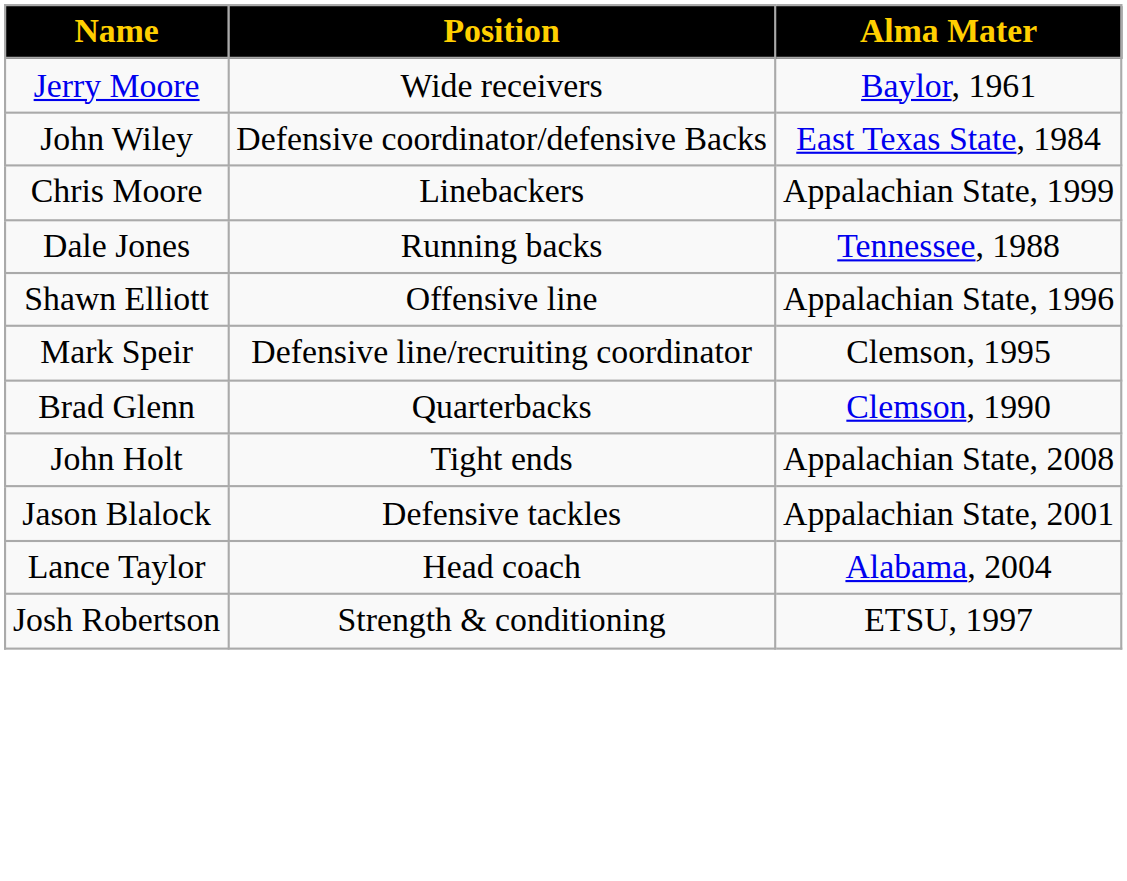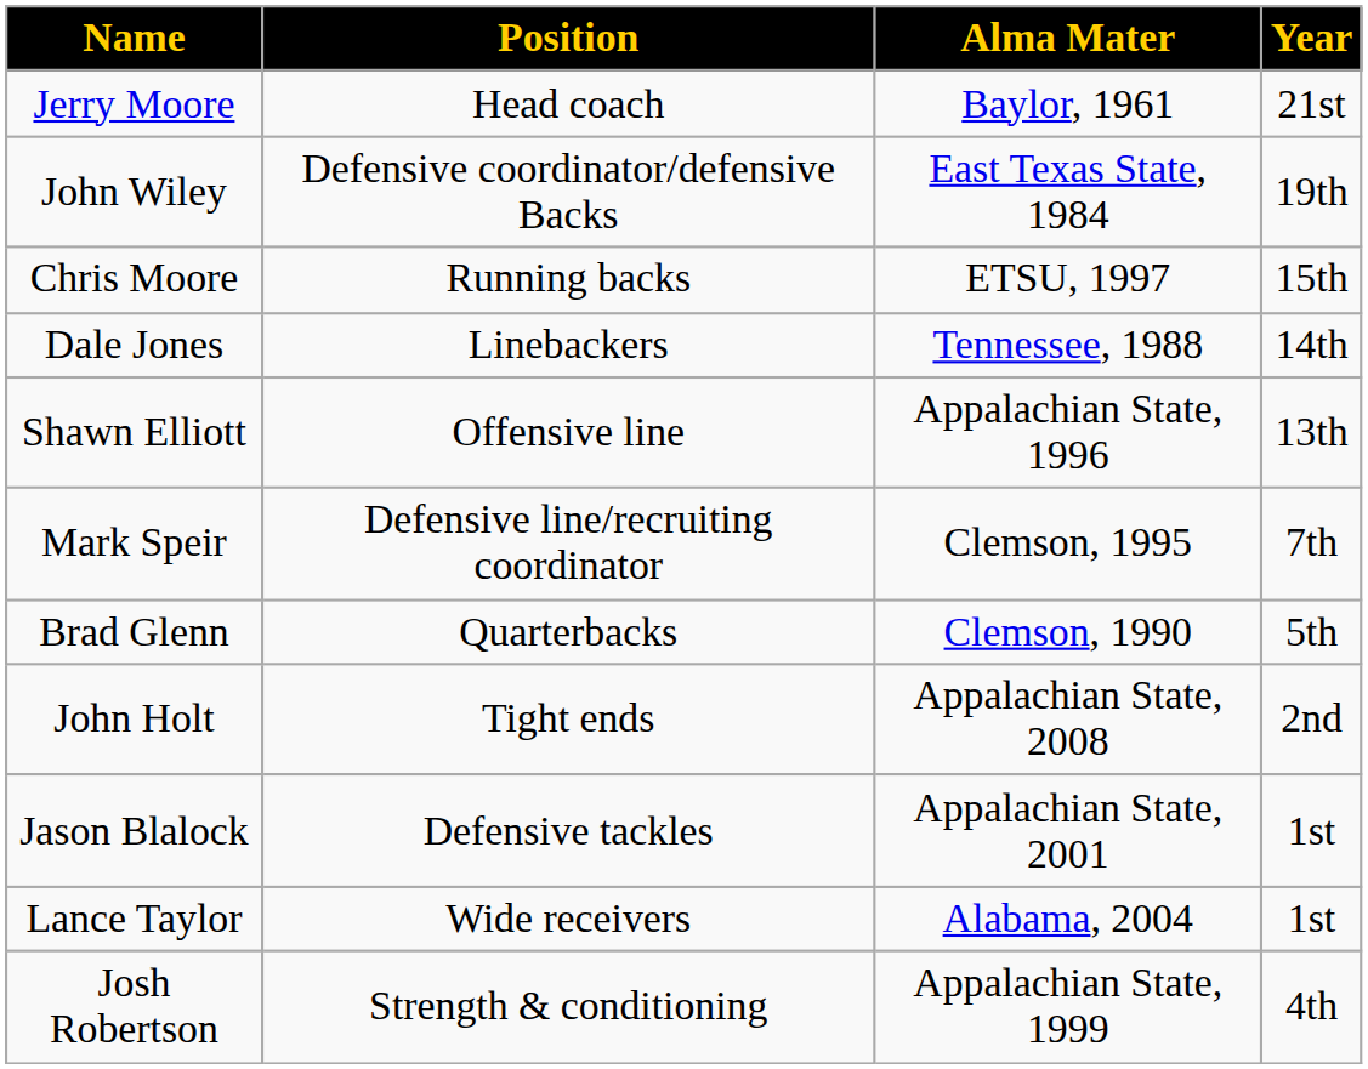 <table class="wikitable" width="60%">
 <tr>
 <th style="background:#000000; color:#ffcf00;">Name</th>
 <th style="background:#000000; color:#ffcf00;">Position</th>
 <th style="background:#000000; color:#ffcf00;">Alma Mater</th>
+<th style="background:#000000; color:#ffcf00;">Year</th>
 </tr>
 <tr align="center">
 <td><a href='#'>Jerry Moore</a></td>
-<td>Wide receivers</td>
+<td>Head coach</td>
 <td><a href='#'>Baylor</a>, 1961</td>
+<td>21st</td>
 </tr>
 <tr align="center">
 <td>John Wiley</td>
 <td>Defensive coordinator/defensive Backs</td>
 <td><a href='#'>East Texas State</a>, 1984</td>
+<td>19th</td>
 </tr>
 <tr align="center">
 <td>Chris Moore</td>
-<td>Linebackers</td>
-<td>Appalachian State, 1999</td>
+<td>Running backs</td>
+<td>ETSU, 1997</td>
+<td>15th</td>
 </tr>
 <tr align="center">
 <td>Dale Jones</td>
-<td>Running backs</td>
+<td>Linebackers</td>
 <td><a href='#'>Tennessee</a>, 1988</td>
+<td>14th</td>
 </tr>
 <tr align="center">
 <td>Shawn Elliott</td>
 <td>Offensive line</td>
 <td>Appalachian State, 1996</td>
+<td>13th</td>
 </tr>
 <tr align="center">
 <td>Mark Speir</td>
 <td>Defensive line/recruiting coordinator</td>
 <td>Clemson, 1995</td>
+<td>7th</td>
 </tr>
 <tr align="center">
 <td>Brad Glenn</td>
 <td>Quarterbacks</td>
 <td><a href='#'>Clemson</a>, 1990</td>
+<td>5th</td>
 </tr>
 <tr align="center">
 <td>John Holt</td>
 <td>Tight ends</td>
 <td>Appalachian State, 2008</td>
+<td>2nd</td>
 </tr>
 <tr align="center">
 <td>Jason Blalock</td>
 <td>Defensive tackles</td>
 <td>Appalachian State, 2001</td>
+<td>1st</td>
 </tr>
 <tr align="center">
 <td>Lance Taylor</td>
-<td>Head coach</td>
+<td>Wide receivers</td>
 <td><a href='#'>Alabama</a>, 2004</td>
+<td>1st</td>
 </tr>
 <tr align="center">
 <td>Josh Robertson</td>
 <td>Strength & conditioning</td>
-<td>ETSU, 1997</td>
+<td>Appalachian State, 1999</td>
+<td>4th</td>
 </tr>
 </table>
